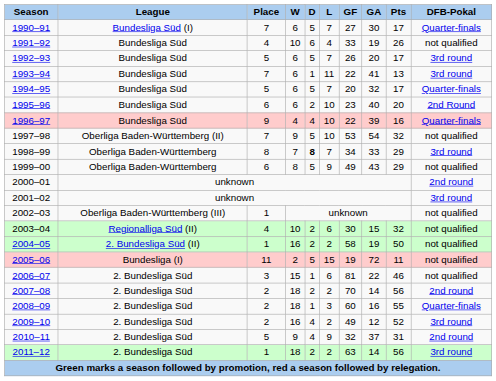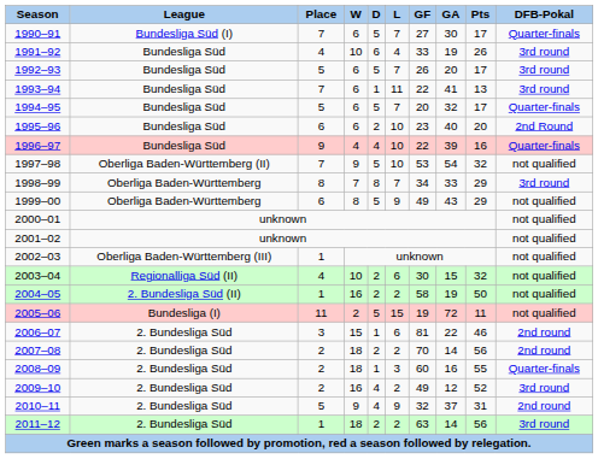 <table class="wikitable" width="800px">
 <tr>
 <th style="background:#ABCDEF;">Season</th>
 <th style="background:#ABCDEF;">League</th>
 <th style="background:#ABCDEF;">Place</th>
 <th style="background:#ABCDEF;">W</th>
 <th style="background:#ABCDEF;">D</th>
 <th style="background:#ABCDEF;">L</th>
 <th style="background:#ABCDEF;">GF</th>
 <th style="background:#ABCDEF;">GA</th>
 <th style="background:#ABCDEF;">Pts</th>
 <th style="background:#ABCDEF;">DFB-Pokal</th>
 </tr>
 <tr align="center">
 <td><a href='#'>1990–91</a></td>
 <td><a href='#'>Bundesliga Süd</a> (I)</td>
 <td>7</td>
 <td>6</td>
 <td>5</td>
 <td>7</td>
 <td>27</td>
 <td>30</td>
 <td>17</td>
 <td><a href='#'>Quarter-finals</a></td>
 </tr>
 <tr align="center">
 <td><a href='#'>1991–92</a></td>
 <td>Bundesliga Süd</td>
 <td>4</td>
 <td>10</td>
 <td>6</td>
 <td>4</td>
 <td>33</td>
 <td>19</td>
 <td>26</td>
-<td>not qualified</td>
+<td><a href='#'>3rd round</a></td>
 </tr>
 <tr align="center">
 <td><a href='#'>1992–93</a></td>
 <td>Bundesliga Süd</td>
 <td>5</td>
 <td>6</td>
 <td>5</td>
 <td>7</td>
 <td>26</td>
 <td>20</td>
 <td>17</td>
 <td><a href='#'>3rd round</a></td>
 </tr>
 <tr align="center">
 <td><a href='#'>1993–94</a></td>
 <td>Bundesliga Süd</td>
 <td>7</td>
 <td>6</td>
 <td>1</td>
 <td>11</td>
 <td>22</td>
 <td>41</td>
 <td>13</td>
 <td><a href='#'>3rd round</a></td>
 </tr>
 <tr align="center">
 <td><a href='#'>1994–95</a></td>
 <td>Bundesliga Süd</td>
 <td>5</td>
 <td>6</td>
 <td>5</td>
 <td>7</td>
 <td>20</td>
 <td>32</td>
 <td>17</td>
 <td><a href='#'>Quarter-finals</a></td>
 </tr>
 <tr align="center">
 <td><a href='#'>1995–96</a></td>
 <td>Bundesliga Süd</td>
 <td>6</td>
 <td>6</td>
 <td>2</td>
 <td>10</td>
 <td>23</td>
 <td>40</td>
 <td>20</td>
 <td><a href='#'>2nd Round</a></td>
 </tr>
 <tr align="center" style="background:#ffcccc;">
 <td><a href='#'>1996–97</a></td>
 <td>Bundesliga Süd</td>
 <td>9</td>
 <td>4</td>
 <td>4</td>
 <td>10</td>
 <td>22</td>
 <td>39</td>
 <td>16</td>
 <td><a href='#'>Quarter-finals</a></td>
 </tr>
 <tr align="center">
 <td>1997–98</td>
 <td>Oberliga Baden-Württemberg (II)</td>
 <td>7</td>
 <td>9</td>
 <td>5</td>
 <td>10</td>
 <td>53</td>
 <td>54</td>
 <td>32</td>
 <td>not qualified</td>
 </tr>
 <tr align="center">
 <td>1998–99</td>
 <td>Oberliga Baden-Württemberg</td>
 <td>8</td>
 <td>7</td>
-<td><strong>8</strong></td>
+<td>8</td>
 <td>7</td>
 <td>34</td>
 <td>33</td>
 <td>29</td>
 <td><a href='#'>3rd round</a></td>
 </tr>
 <tr align="center">
 <td>1999–00</td>
 <td>Oberliga Baden-Württemberg</td>
 <td>6</td>
 <td>8</td>
 <td>5</td>
 <td>9</td>
 <td>49</td>
 <td>43</td>
 <td>29</td>
 <td>not qualified</td>
 </tr>
 <tr align="center">
 <td>2000–01</td>
 <td colspan="8" align="center">unknown</td>
-<td><a href='#'>2nd round</a></td>
+<td>not qualified</td>
 </tr>
 <tr align="center">
 <td>2001–02</td>
 <td colspan="8" align="center">unknown</td>
-<td><a href='#'>3rd round</a></td>
+<td>not qualified</td>
 </tr>
 <tr align="center">
 <td>2002–03</td>
 <td>Oberliga Baden-Württemberg (III)</td>
 <td>1</td>
 <td colspan="6" align="center">unknown</td>
 <td>not qualified</td>
 </tr>
 <tr align="center" style="background:#ccffcc;">
 <td>2003–04</td>
 <td><a href='#'>Regionalliga Süd</a> (II)</td>
 <td>4</td>
 <td>10</td>
 <td>2</td>
 <td>6</td>
 <td>30</td>
 <td>15</td>
 <td>32</td>
 <td>not qualified</td>
 </tr>
 <tr align="center" style="background:#ccffcc;">
 <td><a href='#'>2004–05</a></td>
 <td><a href='#'>2. Bundesliga Süd</a> (II)</td>
 <td>1</td>
 <td>16</td>
 <td>2</td>
 <td>2</td>
 <td>58</td>
 <td>19</td>
 <td>50</td>
 <td>not qualified</td>
 </tr>
 <tr align="center" style="background:#ffcccc;">
 <td><a href='#'>2005–06</a></td>
 <td>Bundesliga (I)</td>
 <td>11</td>
 <td>2</td>
 <td>5</td>
 <td>15</td>
 <td>19</td>
 <td>72</td>
 <td>11</td>
 <td>not qualified</td>
 </tr>
 <tr align="center">
 <td><a href='#'>2006–07</a></td>
 <td>2. Bundesliga Süd</td>
 <td>3</td>
 <td>15</td>
 <td>1</td>
 <td>6</td>
 <td>81</td>
 <td>22</td>
 <td>46</td>
-<td>not qualified</td>
+<td><a href='#'>2nd round</a></td>
 </tr>
 <tr align="center">
 <td><a href='#'>2007–08</a></td>
 <td>2. Bundesliga Süd</td>
 <td>2</td>
 <td>18</td>
 <td>2</td>
 <td>2</td>
 <td>70</td>
 <td>14</td>
 <td>56</td>
 <td><a href='#'>2nd round</a></td>
 </tr>
 <tr align="center">
 <td><a href='#'>2008–09</a></td>
 <td>2. Bundesliga Süd</td>
 <td>2</td>
 <td>18</td>
 <td>1</td>
 <td>3</td>
 <td>60</td>
 <td>16</td>
 <td>55</td>
 <td><a href='#'>Quarter-finals</a></td>
 </tr>
 <tr align="center">
 <td><a href='#'>2009–10</a></td>
 <td>2. Bundesliga Süd</td>
 <td>2</td>
 <td>16</td>
 <td>4</td>
 <td>2</td>
 <td>49</td>
 <td>12</td>
 <td>52</td>
 <td><a href='#'>3rd round</a></td>
 </tr>
 <tr align="center">
 <td><a href='#'>2010–11</a></td>
 <td>2. Bundesliga Süd</td>
 <td>5</td>
 <td>9</td>
 <td>4</td>
 <td>9</td>
 <td>32</td>
 <td>37</td>
 <td>31</td>
 <td><a href='#'>2nd round</a></td>
 </tr>
 <tr align="center" style="background:#ccffcc;">
 <td><a href='#'>2011–12</a></td>
 <td>2. Bundesliga Süd</td>
 <td>1</td>
 <td>18</td>
 <td>2</td>
 <td>2</td>
 <td>63</td>
 <td>14</td>
 <td>56</td>
 <td><a href='#'>3rd round</a></td>
 </tr>
 <tr style="background:#ABCDEF;">
 <td colspan="12" align="center"><strong>Green marks a season followed by promotion, red a season followed by relegation.</strong></td>
 </tr>
 </table>
